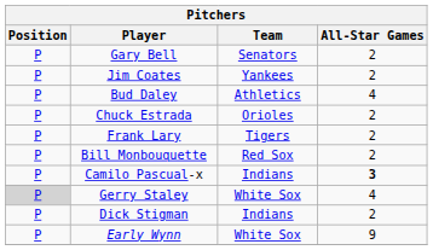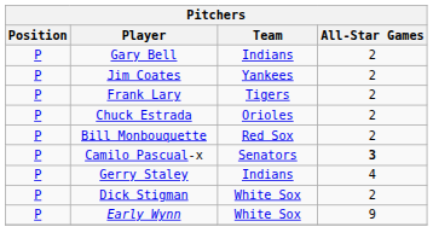 <table class="wikitable" style="font-size: 100%; text-align:right;">
 <tr>
 <th colspan="4">Pitchers</th>
 </tr>
 <tr>
 <th>Position</th>
 <th width="150">Player</th>
 <th width="100">Team</th>
 <th>All-Star Games</th>
 </tr>
 <tr>
 <td align="center"><a href='#'>P</a></td>
 <td align="center"><a href='#'>Gary Bell</a></td>
-<td align="center"><a href='#'>Senators</a></td>
+<td align="center"><a href='#'>Indians</a></td>
 <td align="center">2</td>
 </tr>
 <tr>
 <td align="center"><a href='#'>P</a></td>
 <td align="center"><a href='#'>Jim Coates</a></td>
 <td align="center"><a href='#'>Yankees</a></td>
 <td align="center">2</td>
 </tr>
 <tr>
 <td align="center"><a href='#'>P</a></td>
-<td align="center"><a href='#'>Bud Daley</a></td>
-<td align="center"><a href='#'>Athletics</a></td>
-<td align="center">4</td>
+<td align="center"><a href='#'>Frank Lary</a></td>
+<td align="center"><a href='#'>Tigers</a></td>
+<td align="center">2</td>
 </tr>
 <tr>
 <td align="center"><a href='#'>P</a></td>
 <td align="center"><a href='#'>Chuck Estrada</a></td>
 <td align="center"><a href='#'>Orioles</a></td>
-<td align="center">2</td>
-</tr>
-<tr>
-<td align="center"><a href='#'>P</a></td>
-<td align="center"><a href='#'>Frank Lary</a></td>
-<td align="center"><a href='#'>Tigers</a></td>
 <td align="center">2</td>
 </tr>
 <tr>
 <td align="center"><a href='#'>P</a></td>
 <td align="center"><a href='#'>Bill Monbouquette</a></td>
 <td align="center"><a href='#'>Red Sox</a></td>
 <td align="center">2</td>
 </tr>
 <tr>
 <td align="center"><a href='#'>P</a></td>
 <td align="center"><a href='#'>Camilo Pascual</a>-x</td>
-<td align="center"><a href='#'>Indians</a></td>
+<td align="center"><a href='#'>Senators</a></td>
 <td align="center"><strong>3</strong></td>
 </tr>
 <tr>
-<td align="center" style="background: lightgrey;"><a href='#'>P</a></td>
+<td align="center"><a href='#'>P</a></td>
 <td align="center"><a href='#'>Gerry Staley</a></td>
-<td align="center"><a href='#'>White Sox</a></td>
+<td align="center"><a href='#'>Indians</a></td>
 <td align="center">4</td>
 </tr>
 <tr>
 <td align="center"><a href='#'>P</a></td>
 <td align="center"><a href='#'>Dick Stigman</a></td>
-<td align="center"><a href='#'>Indians</a></td>
+<td align="center"><a href='#'>White Sox</a></td>
 <td align="center">2</td>
 </tr>
 <tr>
 <td align="center"><a href='#'>P</a></td>
 <td align="center"><em><a href='#'>Early Wynn</a></em></td>
 <td align="center"><a href='#'>White Sox</a></td>
 <td align="center">9</td>
 </tr>
 <tr>
 </tr>
 </table>
